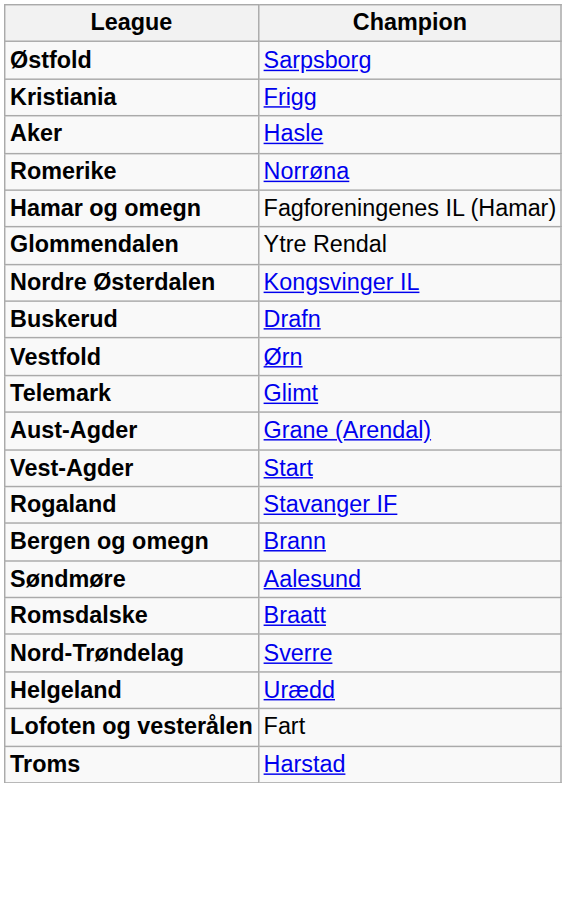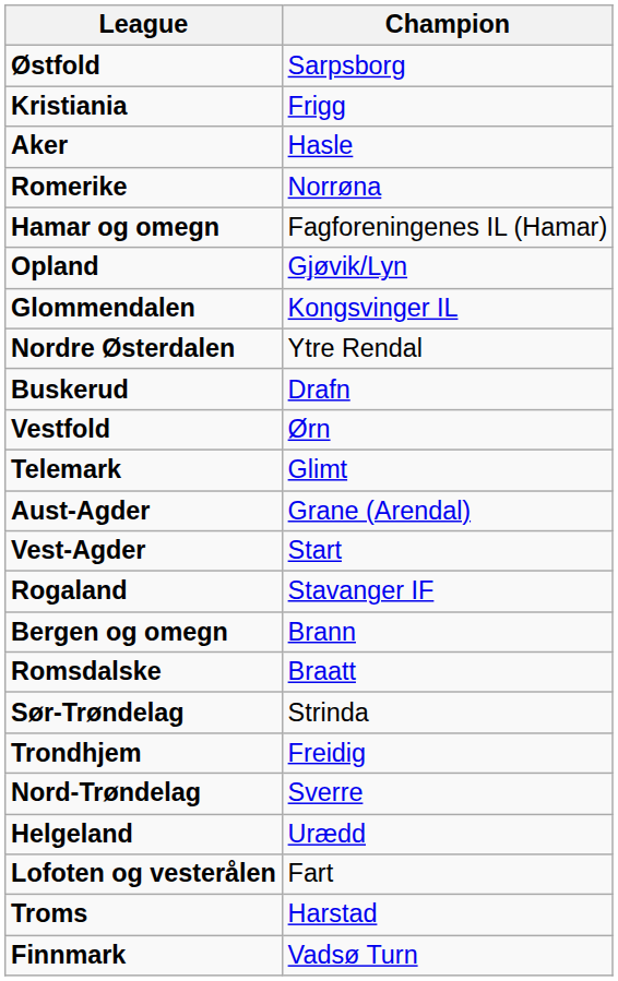 <table class="wikitable">
 <tr>
 <th>League</th>
 <th>Champion</th>
 </tr>
 <tr>
 <td><strong>Østfold</strong></td>
 <td><a href='#'>Sarpsborg</a></td>
 </tr>
 <tr>
 <td><strong>Kristiania</strong></td>
 <td><a href='#'>Frigg</a></td>
 </tr>
 <tr>
 <td><strong>Aker</strong></td>
 <td><a href='#'>Hasle</a></td>
 </tr>
 <tr>
 <td><strong>Romerike</strong></td>
 <td><a href='#'>Norrøna</a></td>
 </tr>
 <tr>
 <td><strong>Hamar og omegn</strong></td>
 <td>Fagforeningenes IL (Hamar)</td>
 </tr>
 <tr>
+<td><strong>Opland</strong></td>
+<td><a href='#'>Gjøvik/Lyn</a></td>
+</tr>
+<tr>
 <td><strong>Glommendalen</strong></td>
-<td>Ytre Rendal</td>
+<td><a href='#'>Kongsvinger IL</a></td>
 </tr>
 <tr>
 <td><strong>Nordre Østerdalen</strong></td>
-<td><a href='#'>Kongsvinger IL</a></td>
+<td>Ytre Rendal</td>
 </tr>
 <tr>
 <td><strong>Buskerud</strong></td>
 <td><a href='#'>Drafn</a></td>
 </tr>
 <tr>
 <td><strong>Vestfold</strong></td>
 <td><a href='#'>Ørn</a></td>
 </tr>
 <tr>
 <td><strong>Telemark</strong></td>
 <td><a href='#'>Glimt</a></td>
 </tr>
 <tr>
 <td><strong>Aust-Agder</strong></td>
 <td><a href='#'>Grane (Arendal)</a></td>
 </tr>
 <tr>
 <td><strong>Vest-Agder</strong></td>
 <td><a href='#'>Start</a></td>
 </tr>
 <tr>
 <td><strong>Rogaland</strong></td>
 <td><a href='#'>Stavanger IF</a></td>
 </tr>
 <tr>
 <td><strong>Bergen og omegn</strong></td>
 <td><a href='#'>Brann</a></td>
 </tr>
 <tr>
-<td><strong>Søndmøre</strong></td>
-<td><a href='#'>Aalesund</a></td>
+<td><strong>Romsdalske</strong></td>
+<td><a href='#'>Braatt</a></td>
 </tr>
 <tr>
-<td><strong>Romsdalske</strong></td>
-<td><a href='#'>Braatt</a></td>
+<td><strong>Sør-Trøndelag</strong></td>
+<td>Strinda</td>
+</tr>
+<tr>
+<td><strong>Trondhjem</strong></td>
+<td><a href='#'>Freidig</a></td>
 </tr>
 <tr>
 <td><strong>Nord-Trøndelag</strong></td>
 <td><a href='#'>Sverre</a></td>
 </tr>
 <tr>
 <td><strong>Helgeland</strong></td>
 <td><a href='#'>Urædd</a></td>
 </tr>
 <tr>
 <td><strong>Lofoten og vesterålen</strong></td>
 <td>Fart</td>
 </tr>
 <tr>
 <td><strong>Troms</strong></td>
 <td><a href='#'>Harstad</a></td>
 </tr>
+<tr>
+<td><strong>Finnmark</strong></td>
+<td><a href='#'>Vadsø Turn</a></td>
+</tr>
 </table>
